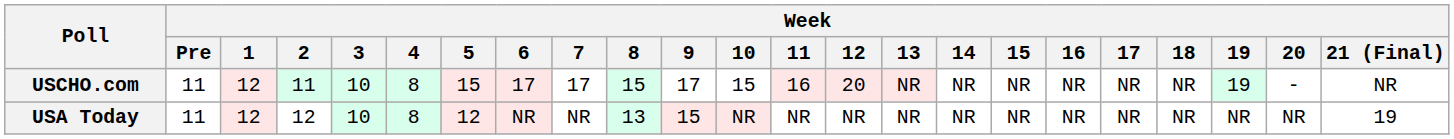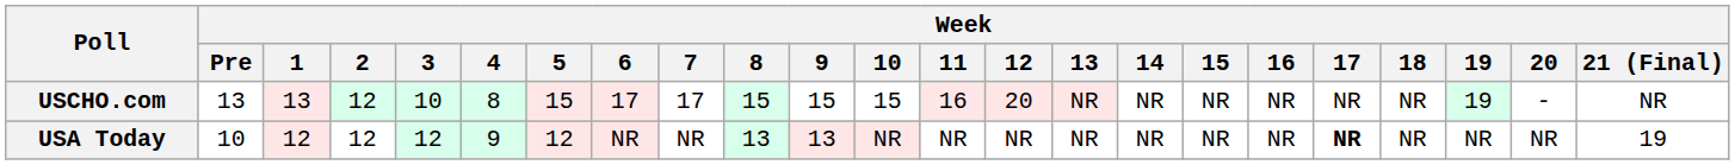 <table class="wikitable" style="white-space:nowrap;">
 <tr>
 <th scope="col" width="100" rowspan="2">Poll</th>
 <th colspan="25">Week</th>
 </tr>
 <tr>
 <th scope="col" width="30">Pre</th>
 <th scope="col" width="30">1</th>
 <th scope="col" width="30">2</th>
 <th scope="col" width="30">3</th>
 <th scope="col" width="30">4</th>
 <th scope="col" width="30">5</th>
 <th scope="col" width="30">6</th>
 <th scope="col" width="30">7</th>
 <th scope="col" width="30">8</th>
 <th scope="col" width="30">9</th>
 <th scope="col" width="30">10</th>
 <th scope="col" width="30">11</th>
 <th scope="col" width="30">12</th>
 <th scope="col" width="30">13</th>
 <th scope="col" width="30">14</th>
 <th scope="col" width="30">15</th>
 <th scope="col" width="30">16</th>
 <th scope="col" width="30">17</th>
 <th scope="col" width="30">18</th>
 <th scope="col" width="30">19</th>
 <th scope="col" width="30">20</th>
 <th scope="col" width="30">21 (Final)</th>
 </tr>
 <tr style="text-align:center;">
 <th>USCHO.com</th>
-<td bgcolor=FFFFFF>11</td>
-<td bgcolor=FFE6E6>12</td>
-<td bgcolor=D8FFEB>11</td>
+<td bgcolor=FFFFFF>13</td>
+<td bgcolor=FFE6E6>13</td>
+<td bgcolor=D8FFEB>12</td>
 <td bgcolor=D8FFEB>10</td>
 <td bgcolor=D8FFEB>8</td>
 <td bgcolor=FFE6E6>15</td>
 <td bgcolor=FFE6E6>17</td>
 <td bgcolor=FFFFFF>17</td>
 <td bgcolor=D8FFEB>15</td>
-<td bgcolor=FFFFFF>17</td>
+<td bgcolor=FFFFFF>15</td>
 <td bgcolor=FFFFFF>15</td>
 <td bgcolor=FFE6E6>16</td>
 <td bgcolor=FFE6E6>20</td>
 <td bgcolor=FFE6E6>NR</td>
 <td bgcolor=FFFFFF>NR</td>
 <td bgcolor=FFFFFF>NR</td>
 <td bgcolor=FFFFFF>NR</td>
 <td bgcolor=FFFFFF>NR</td>
 <td bgcolor=FFFFFF>NR</td>
 <td bgcolor=D8FFEB>19</td>
 <td bgcolor=FFFFFF>-</td>
 <td bgcolor=FFFFFF>NR</td>
 </tr>
 <tr style="text-align:center;">
 <th>USA Today</th>
-<td bgcolor=FFFFFF>11</td>
+<td bgcolor=FFFFFF>10</td>
 <td bgcolor=FFE6E6>12</td>
 <td bgcolor=FFFFFF>12</td>
-<td bgcolor=D8FFEB>10</td>
-<td bgcolor=D8FFEB>8</td>
+<td bgcolor=D8FFEB>12</td>
+<td bgcolor=D8FFEB>9</td>
 <td bgcolor=FFE6E6>12</td>
 <td bgcolor=FFE6E6>NR</td>
 <td bgcolor=FFFFFF>NR</td>
 <td bgcolor=D8FFEB>13</td>
-<td bgcolor=FFE6E6>15</td>
+<td bgcolor=FFE6E6>13</td>
 <td bgcolor=FFE6E6>NR</td>
 <td bgcolor=FFFFFF>NR</td>
 <td bgcolor=FFFFFF>NR</td>
 <td bgcolor=FFFFFF>NR</td>
 <td bgcolor=FFFFFF>NR</td>
 <td bgcolor=FFFFFF>NR</td>
 <td bgcolor=FFFFFF>NR</td>
-<td bgcolor=FFFFFF>NR</td>
+<td bgcolor=FFFFFF><strong>NR</strong></td>
 <td bgcolor=FFFFFF>NR</td>
 <td bgcolor=FFFFFF>NR</td>
 <td bgcolor=FFFFFF>NR</td>
 <td bgcolor=FFFFFF>19</td>
 </tr>
 </table>
